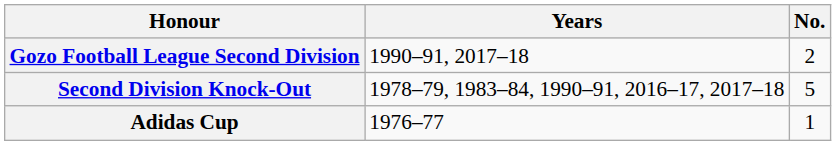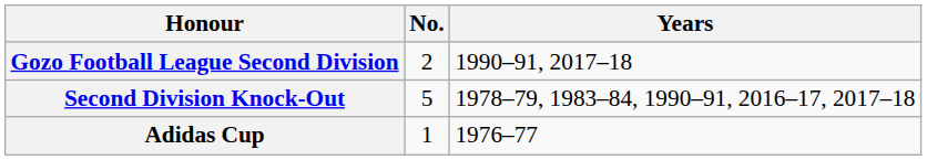 <table class="wikitable plainrowheaders">
 <tr>
 <th scope=col>Honour</th>
+<th scope=col>No.</th>
 <th scope=col>Years</th>
-<th scope=col>No.</th>
 </tr>
 <tr>
 <th scope=row><a href='#'>Gozo Football League Second Division</a></th>
+<td align="center">2</td>
 <td>1990–91, 2017–18</td>
-<td align="center">2</td>
 </tr>
 <tr>
 <th scope=row><a href='#'>Second Division Knock-Out</a></th>
+<td align="center">5</td>
 <td>1978–79, 1983–84, 1990–91, 2016–17, 2017–18</td>
-<td align="center">5</td>
 </tr>
 <tr>
 <th scope=row>Adidas Cup</th>
+<td align="center">1</td>
 <td>1976–77</td>
-<td align="center">1</td>
 </tr>
 </table>
